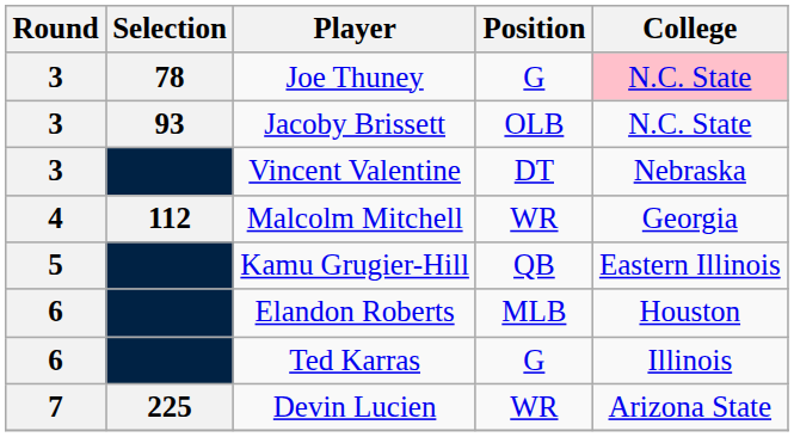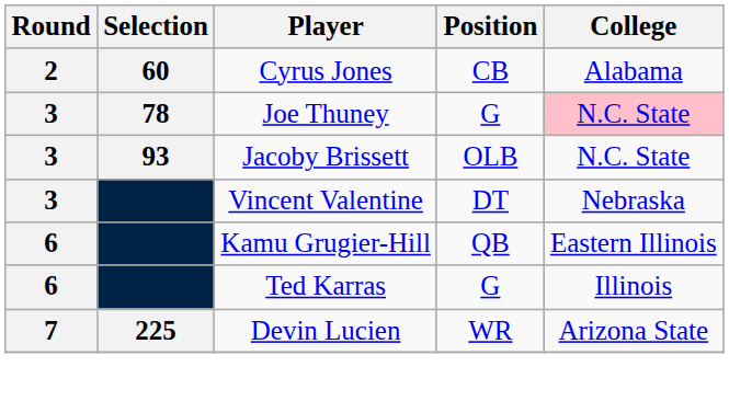 <table class="wikitable" style="text-align:center;">
 <tr>
 <th>Round</th>
 <th>Selection</th>
 <th>Player</th>
 <th>Position</th>
 <th>College</th>
+</tr>
+<tr>
+<th>2</th>
+<th>60</th>
+<td><a href='#'>Cyrus Jones</a></td>
+<td><a href='#'>CB</a></td>
+<td><a href='#'>Alabama</a></td>
 </tr>
 <tr>
 <th>3</th>
 <th>78</th>
 <td><a href='#'>Joe Thuney</a></td>
 <td><a href='#'>G</a></td>
 <td style="background: pink;"><a href='#'>N.C. State</a></td>
 </tr>
 <tr>
 <th>3</th>
 <th>93</th>
 <td><a href='#'>Jacoby Brissett</a></td>
 <td><a href='#'>OLB</a></td>
 <td><a href='#'>N.C. State</a></td>
 </tr>
 <tr>
 <th>3</th>
 <th style="background:#024;"></th>
 <td><a href='#'>Vincent Valentine</a></td>
 <td><a href='#'>DT</a></td>
 <td><a href='#'>Nebraska</a></td>
 </tr>
 <tr>
-<th>4</th>
-<th>112</th>
-<td><a href='#'>Malcolm Mitchell</a></td>
-<td><a href='#'>WR</a></td>
-<td><a href='#'>Georgia</a></td>
-</tr>
-<tr>
-<th>5</th>
+<th>6</th>
 <th style="background:#024;"></th>
 <td><a href='#'>Kamu Grugier-Hill</a></td>
 <td><a href='#'>QB</a></td>
 <td><a href='#'>Eastern Illinois</a></td>
-</tr>
-<tr>
-<th>6</th>
-<th style="background:#024;"></th>
-<td><a href='#'>Elandon Roberts</a></td>
-<td><a href='#'>MLB</a></td>
-<td><a href='#'>Houston</a></td>
 </tr>
 <tr>
 <th>6</th>
 <th style="background:#024;"></th>
 <td><a href='#'>Ted Karras</a></td>
 <td><a href='#'>G</a></td>
 <td><a href='#'>Illinois</a></td>
 </tr>
 <tr>
 <th>7</th>
 <th>225</th>
 <td><a href='#'>Devin Lucien</a></td>
 <td><a href='#'>WR</a></td>
 <td><a href='#'>Arizona State</a></td>
 </tr>
 <tr>
 </tr>
 </table>
